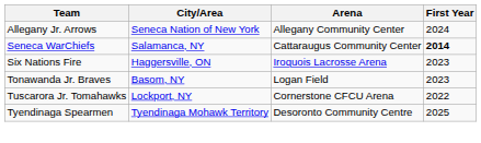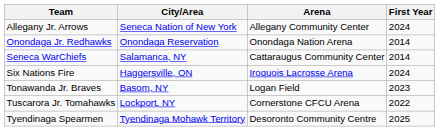 <table class="wikitable">
 <tr>
 <th>Team</th>
 <th>City/Area</th>
 <th>Arena</th>
 <th>First Year</th>
 </tr>
 <tr>
 <td>Allegany Jr. Arrows</td>
 <td><a href='#'>Seneca Nation of New York</a></td>
 <td>Allegany Community Center</td>
 <td>2024</td>
 </tr>
 <tr>
+<td><a href='#'>Onondaga Jr. Redhawks</a></td>
+<td><a href='#'>Onondaga Reservation</a></td>
+<td>Onondaga Nation Arena</td>
+<td>2014</td>
+</tr>
+<tr>
 <td><a href='#'>Seneca WarChiefs</a></td>
 <td><a href='#'>Salamanca, NY</a></td>
 <td>Cattaraugus Community Center</td>
-<td><strong>2014</strong></td>
+<td>2014</td>
 </tr>
 <tr>
 <td>Six Nations Fire</td>
 <td><a href='#'>Haggersville, ON</a></td>
 <td><a href='#'>Iroquois Lacrosse Arena</a></td>
-<td>2023</td>
+<td>2024</td>
 </tr>
 <tr>
 <td>Tonawanda Jr. Braves</td>
 <td><a href='#'>Basom, NY</a></td>
 <td>Logan Field</td>
 <td>2023</td>
 </tr>
 <tr>
 <td>Tuscarora Jr. Tomahawks</td>
 <td><a href='#'>Lockport, NY</a></td>
 <td>Cornerstone CFCU Arena</td>
 <td>2022</td>
 </tr>
 <tr>
 <td>Tyendinaga Spearmen</td>
 <td><a href='#'>Tyendinaga Mohawk Territory</a></td>
 <td>Desoronto Community Centre</td>
 <td>2025</td>
 </tr>
 </table>
